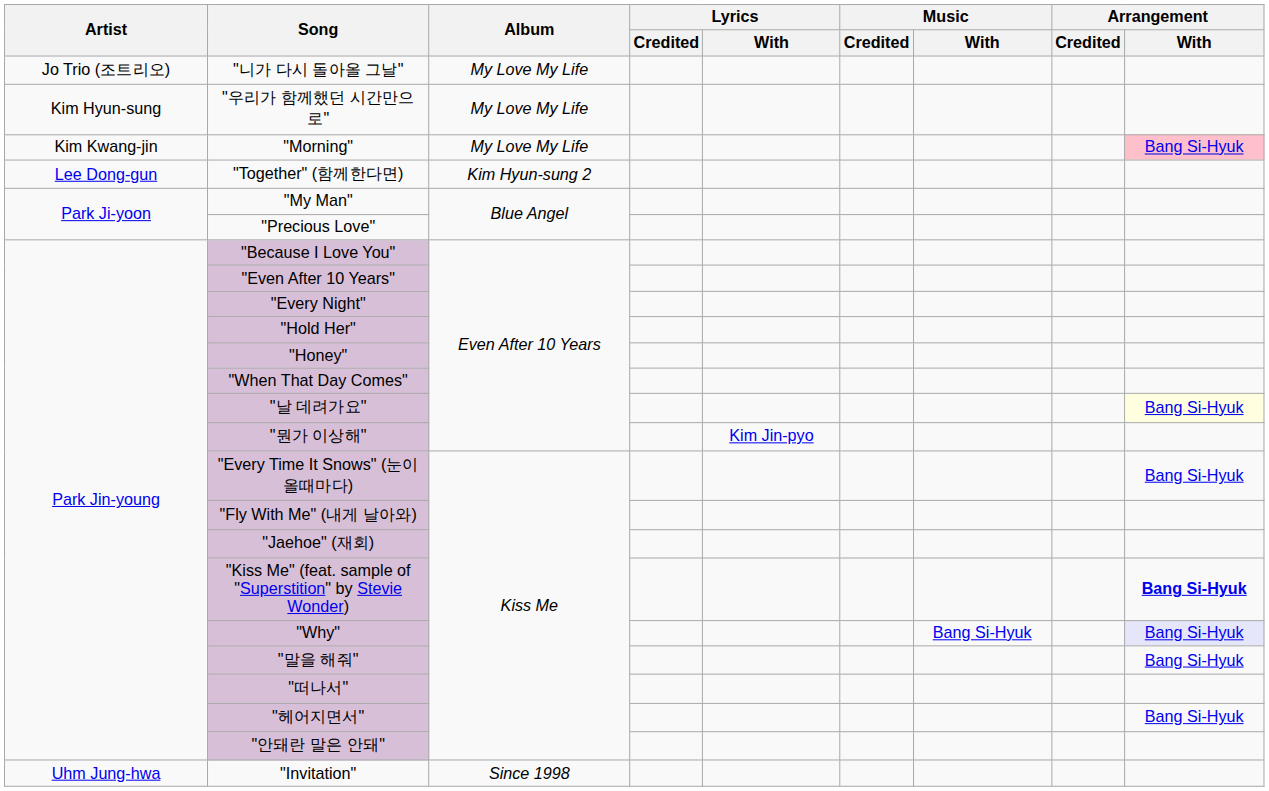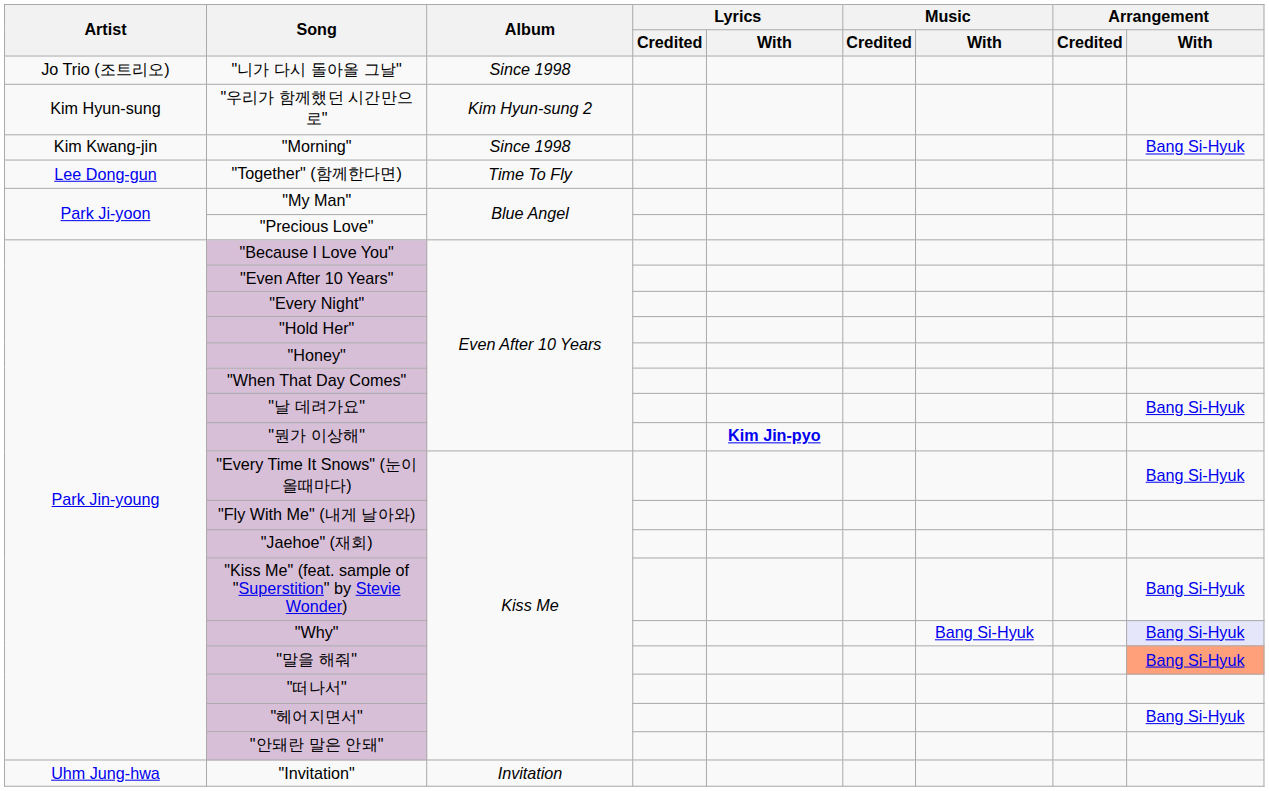 <table class="wikitable plainrowheaders" style="text-align:center;">
 <tr>
 <th rowspan="2" width="300px">Artist</th>
 <th rowspan="2" width="300px">Song</th>
 <th rowspan="2" width="300px">Album</th>
 <th colspan="2">Lyrics</th>
 <th colspan="2">Music</th>
 <th colspan="2">Arrangement</th>
 </tr>
 <tr>
 <th width="50px">Credited</th>
 <th width="200px">With</th>
 <th width="50px">Credited</th>
 <th width="200px">With</th>
 <th width="50px">Credited</th>
 <th width="200px">With</th>
 </tr>
 <tr>
 <td>Jo Trio (조트리오)</td>
 <td>"니가 다시 돌아올 그날"</td>
-<td><em>My Love My Life</em></td>
+<td><em>Since 1998</em></td>
 <td></td>
 <td></td>
 <td></td>
 <td></td>
 <td></td>
 <td></td>
 </tr>
 <tr>
 <td>Kim Hyun-sung</td>
 <td>"우리가 함께했던 시간만으로"</td>
-<td><em>My Love My Life</em></td>
+<td><em>Kim Hyun-sung 2</em></td>
 <td></td>
 <td></td>
 <td></td>
 <td></td>
 <td></td>
 <td></td>
 </tr>
 <tr>
 <td>Kim Kwang-jin</td>
 <td>"Morning"</td>
-<td><em>My Love My Life</em></td>
+<td><em>Since 1998</em></td>
 <td></td>
 <td></td>
 <td></td>
 <td></td>
 <td></td>
-<td style="background: pink;"><a href='#'>Bang Si-Hyuk</a></td>
+<td><a href='#'>Bang Si-Hyuk</a></td>
 </tr>
 <tr>
 <td><a href='#'>Lee Dong-gun</a></td>
 <td>"Together" (함께한다면)</td>
-<td><em>Kim Hyun-sung 2</em></td>
+<td><em>Time To Fly</em></td>
 <td></td>
 <td></td>
 <td></td>
 <td></td>
 <td></td>
 <td></td>
 </tr>
 <tr>
 <td rowspan="2"><a href='#'>Park Ji-yoon</a></td>
 <td>"My Man"</td>
 <td rowspan="2"><em>Blue Angel</em></td>
 <td></td>
 <td></td>
 <td></td>
 <td></td>
 <td></td>
 <td></td>
 </tr>
 <tr>
 <td>"Precious Love"</td>
 <td></td>
 <td></td>
 <td></td>
 <td></td>
 <td></td>
 <td></td>
 </tr>
 <tr>
 <td rowspan="17"><a href='#'>Park Jin-young</a></td>
 <td style="background-color:#D8BFD8">"Because I Love You"</td>
 <td rowspan="8"><em>Even After 10 Years</em></td>
 <td></td>
 <td></td>
 <td></td>
 <td></td>
 <td></td>
 <td></td>
 </tr>
 <tr>
 <td style="background-color:#D8BFD8">"Even After 10 Years"</td>
 <td></td>
 <td></td>
 <td></td>
 <td></td>
 <td></td>
 <td></td>
 </tr>
 <tr>
 <td style="background-color:#D8BFD8">"Every Night"</td>
 <td></td>
 <td></td>
 <td></td>
 <td></td>
 <td></td>
 <td></td>
 </tr>
 <tr>
 <td style="background-color:#D8BFD8">"Hold Her"</td>
 <td></td>
 <td></td>
 <td></td>
 <td></td>
 <td></td>
 <td></td>
 </tr>
 <tr>
 <td style="background-color:#D8BFD8">"Honey"</td>
 <td></td>
 <td></td>
 <td></td>
 <td></td>
 <td></td>
 <td></td>
 </tr>
 <tr>
 <td style="background-color:#D8BFD8">"When That Day Comes"</td>
 <td></td>
 <td></td>
 <td></td>
 <td></td>
 <td></td>
 <td></td>
 </tr>
 <tr>
 <td style="background-color:#D8BFD8">"날 데려가요"</td>
 <td></td>
 <td></td>
 <td></td>
 <td></td>
 <td></td>
-<td style="background: lightyellow;"><a href='#'>Bang Si-Hyuk</a></td>
+<td><a href='#'>Bang Si-Hyuk</a></td>
 </tr>
 <tr>
 <td style="background-color:#D8BFD8">"뭔가 이상해"</td>
 <td></td>
-<td><a href='#'>Kim Jin-pyo</a></td>
+<td><strong><a href='#'>Kim Jin-pyo</a></strong></td>
 <td></td>
 <td></td>
 <td></td>
 <td></td>
 </tr>
 <tr>
 <td style="background-color:#D8BFD8">"Every Time It Snows" (눈이 올때마다)</td>
 <td rowspan="9"><em>Kiss Me</em></td>
 <td></td>
 <td></td>
 <td></td>
 <td></td>
 <td></td>
 <td><a href='#'>Bang Si-Hyuk</a></td>
 </tr>
 <tr>
 <td style="background-color:#D8BFD8">"Fly With Me" (내게 날아와)</td>
 <td></td>
 <td></td>
 <td></td>
 <td></td>
 <td></td>
 <td></td>
 </tr>
 <tr>
 <td style="background-color:#D8BFD8">"Jaehoe" (재회)</td>
 <td></td>
 <td></td>
 <td></td>
 <td></td>
 <td></td>
 <td></td>
 </tr>
 <tr>
 <td style="background-color:#D8BFD8">"Kiss Me" (feat. sample of "<a href='#'>Superstition</a>" by <a href='#'>Stevie Wonder</a>)</td>
 <td></td>
 <td></td>
 <td></td>
 <td></td>
 <td></td>
-<td><strong><a href='#'>Bang Si-Hyuk</a></strong></td>
+<td><a href='#'>Bang Si-Hyuk</a></td>
 </tr>
 <tr>
 <td style="background-color:#D8BFD8">"Why"</td>
 <td></td>
 <td></td>
 <td></td>
 <td><a href='#'>Bang Si-Hyuk</a></td>
 <td></td>
 <td style="background: lavender;"><a href='#'>Bang Si-Hyuk</a></td>
 </tr>
 <tr>
 <td style="background-color:#D8BFD8">"말을 해줘"</td>
 <td></td>
 <td></td>
 <td></td>
 <td></td>
 <td></td>
-<td><a href='#'>Bang Si-Hyuk</a></td>
+<td style="background: lightsalmon;"><a href='#'>Bang Si-Hyuk</a></td>
 </tr>
 <tr>
 <td style="background-color:#D8BFD8">"떠나서"</td>
 <td></td>
 <td></td>
 <td></td>
 <td></td>
 <td></td>
 <td></td>
 </tr>
 <tr>
 <td style="background-color:#D8BFD8">"헤어지면서"</td>
 <td></td>
 <td></td>
 <td></td>
 <td></td>
 <td></td>
 <td><a href='#'>Bang Si-Hyuk</a></td>
 </tr>
 <tr>
 <td style="background-color:#D8BFD8">"안돼란 말은 안돼"</td>
 <td></td>
 <td></td>
 <td></td>
 <td></td>
 <td></td>
 <td></td>
 </tr>
 <tr>
 <td><a href='#'>Uhm Jung-hwa</a></td>
 <td>"Invitation"</td>
-<td><em>Since 1998</em></td>
+<td><em>Invitation</em></td>
 <td></td>
 <td></td>
 <td></td>
 <td></td>
 <td></td>
 <td></td>
 </tr>
 </table>
